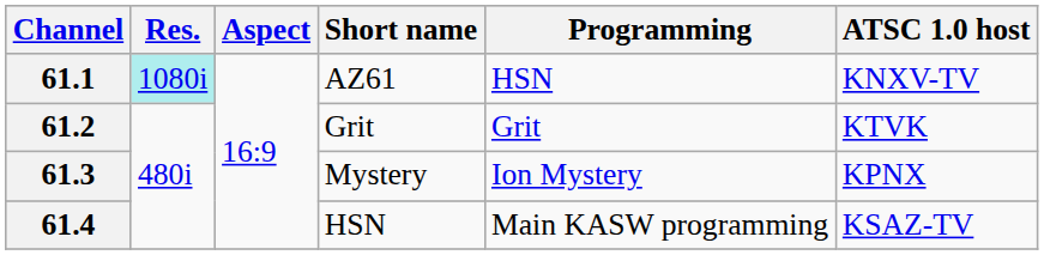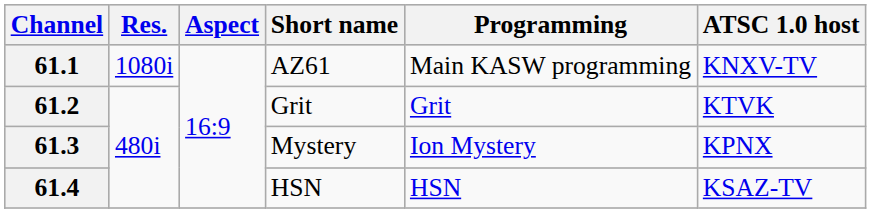 <table class="wikitable">
 <tr>
 <th scope = "col"><a href='#'>Channel</a></th>
 <th scope = "col"><a href='#'>Res.</a></th>
 <th scope = "col"><a href='#'>Aspect</a></th>
 <th scope = "col">Short name</th>
 <th scope = "col">Programming</th>
 <th scope = "col">ATSC 1.0 host</th>
 </tr>
 <tr>
 <th scope = "row">61.1</th>
-<td style="background: paleturquoise;"><a href='#'>1080i</a></td>
+<td><a href='#'>1080i</a></td>
 <td rowspan="4"><a href='#'>16:9</a></td>
 <td>AZ61</td>
-<td><a href='#'>HSN</a></td>
+<td>Main KASW programming</td>
 <td><a href='#'>KNXV-TV</a></td>
 </tr>
 <tr>
 <th scope = "row">61.2</th>
 <td rowspan="3"><a href='#'>480i</a></td>
 <td>Grit</td>
 <td><a href='#'>Grit</a></td>
 <td><a href='#'>KTVK</a></td>
 </tr>
 <tr>
 <th scope = "row">61.3</th>
 <td>Mystery</td>
 <td><a href='#'>Ion Mystery</a></td>
 <td><a href='#'>KPNX</a></td>
 </tr>
 <tr>
 <th scope = "row">61.4</th>
 <td>HSN</td>
-<td>Main KASW programming</td>
+<td><a href='#'>HSN</a></td>
 <td><a href='#'>KSAZ-TV</a></td>
 </tr>
 </table>
